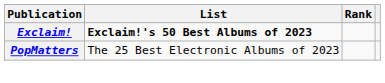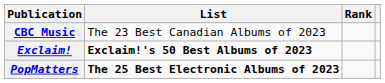 <table class="wikitable sortable plainrowheaders">
 <tr>
 <th scope="col">Publication</th>
 <th scope="col">List</th>
 <th scope="col">Rank</th>
 <th scope="col" class="unsortable"></th>
+</tr>
+<tr>
+<th scope="row"><a href='#'>CBC Music</a></th>
+<td>The 23 Best Canadian Albums of 2023</td>
+<td></td>
+<td></td>
 </tr>
 <tr>
 <th scope="row"><em><a href='#'>Exclaim!</a></em></th>
 <td><strong>Exclaim!'s 50 Best Albums of 2023</strong></td>
 <td></td>
 <td></td>
 </tr>
 <tr>
 <th scope="row"><em><a href='#'>PopMatters</a></em></th>
-<td>The 25 Best Electronic Albums of 2023</td>
+<td><strong>The 25 Best Electronic Albums of 2023</strong></td>
 <td></td>
 <td></td>
 </tr>
 </table>
